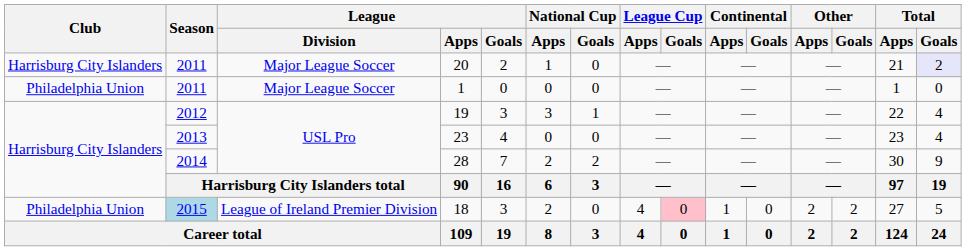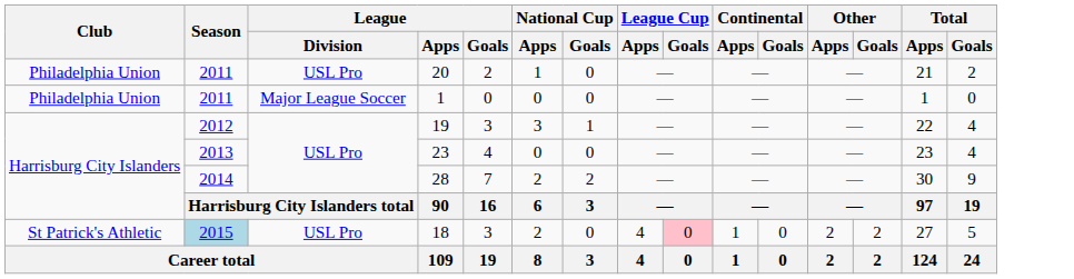 <table class="wikitable" style="text-align:center">
 <tr>
 <th rowspan="2">Club</th>
 <th rowspan="2">Season</th>
 <th colspan="3">League</th>
 <th colspan="2">National Cup</th>
 <th colspan="2"><a href='#'>League Cup</a></th>
 <th colspan="2">Continental</th>
 <th colspan="2">Other</th>
 <th colspan="2">Total</th>
 </tr>
 <tr>
 <th>Division</th>
 <th>Apps</th>
 <th>Goals</th>
 <th>Apps</th>
 <th>Goals</th>
 <th>Apps</th>
 <th>Goals</th>
 <th>Apps</th>
 <th>Goals</th>
 <th>Apps</th>
 <th>Goals</th>
 <th>Apps</th>
 <th>Goals</th>
 </tr>
 <tr>
-<td><a href='#'>Harrisburg City Islanders</a></td>
+<td><a href='#'>Philadelphia Union</a></td>
 <td><a href='#'>2011</a></td>
-<td><a href='#'>Major League Soccer</a></td>
+<td><a href='#'>USL Pro</a></td>
 <td>20</td>
 <td>2</td>
 <td>1</td>
 <td>0</td>
 <td colspan=2>—</td>
 <td colspan=2>—</td>
 <td colspan=2>—</td>
 <td>21</td>
-<td style="background: lavender;">2</td>
+<td>2</td>
 </tr>
 <tr>
 <td><a href='#'>Philadelphia Union</a></td>
 <td><a href='#'>2011</a></td>
 <td><a href='#'>Major League Soccer</a></td>
 <td>1</td>
 <td>0</td>
 <td>0</td>
 <td>0</td>
 <td colspan=2>—</td>
 <td colspan=2>—</td>
 <td colspan=2>—</td>
 <td>1</td>
 <td>0</td>
 </tr>
 <tr>
 <td rowspan="4"><a href='#'>Harrisburg City Islanders</a></td>
 <td><a href='#'>2012</a></td>
 <td rowspan="3"><a href='#'>USL Pro</a></td>
 <td>19</td>
 <td>3</td>
 <td>3</td>
 <td>1</td>
 <td colspan=2>—</td>
 <td colspan=2>—</td>
 <td colspan=2>—</td>
 <td>22</td>
 <td>4</td>
 </tr>
 <tr>
 <td><a href='#'>2013</a></td>
 <td>23</td>
 <td>4</td>
 <td>0</td>
 <td>0</td>
 <td colspan=2>—</td>
 <td colspan=2>—</td>
 <td colspan=2>—</td>
 <td>23</td>
 <td>4</td>
 </tr>
 <tr>
 <td><a href='#'>2014</a></td>
 <td>28</td>
 <td>7</td>
 <td>2</td>
 <td>2</td>
 <td colspan=2>—</td>
 <td colspan=2>—</td>
 <td colspan=2>—</td>
 <td>30</td>
 <td>9</td>
 </tr>
 <tr>
 <th colspan=2>Harrisburg City Islanders total</th>
 <th>90</th>
 <th>16</th>
 <th>6</th>
 <th>3</th>
 <th colspan=2>—</th>
 <th colspan=2>—</th>
 <th colspan=2>—</th>
 <th>97</th>
 <th>19</th>
 </tr>
 <tr>
-<td><a href='#'>Philadelphia Union</a></td>
+<td><a href='#'>St Patrick's Athletic</a></td>
 <td style="background: lightblue;"><a href='#'>2015</a></td>
-<td><a href='#'>League of Ireland Premier Division</a></td>
+<td><a href='#'>USL Pro</a></td>
 <td>18</td>
 <td>3</td>
 <td>2</td>
 <td>0</td>
 <td>4</td>
 <td style="background: pink;">0</td>
 <td>1</td>
 <td>0</td>
 <td>2</td>
 <td>2</td>
 <td>27</td>
 <td>5</td>
 </tr>
 <tr>
 <th colspan=3>Career total</th>
 <th>109</th>
 <th>19</th>
 <th>8</th>
 <th>3</th>
 <th>4</th>
 <th>0</th>
 <th>1</th>
 <th>0</th>
 <th>2</th>
 <th>2</th>
 <th>124</th>
 <th>24</th>
 </tr>
 </table>
